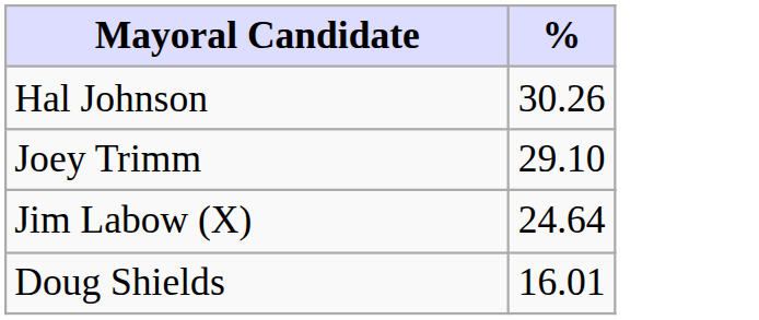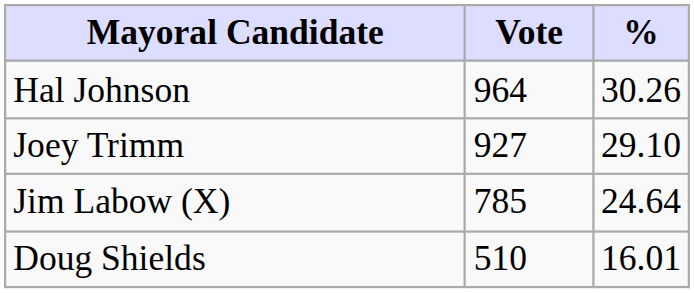 <table class="wikitable">
 <tr>
 <th style="background:#ddf; width:200px;">Mayoral Candidate </th>
+<th style="background:#ddf; width:50px;">Vote</th>
 <th style="background:#ddf; width:30px;">%</th>
 </tr>
 <tr>
 <td>Hal Johnson</td>
+<td>964</td>
 <td>30.26</td>
 </tr>
 <tr>
 <td>Joey Trimm</td>
+<td>927</td>
 <td>29.10</td>
 </tr>
 <tr>
 <td>Jim Labow (X)</td>
+<td>785</td>
 <td>24.64</td>
 </tr>
 <tr>
 <td>Doug Shields</td>
+<td>510</td>
 <td>16.01</td>
 </tr>
 </table>
